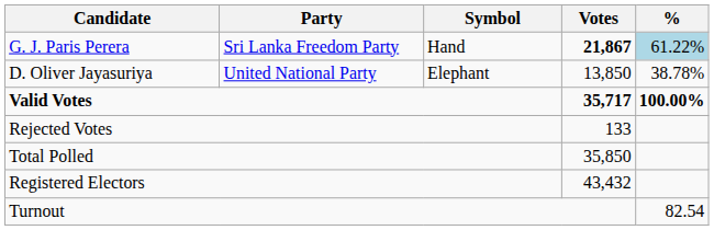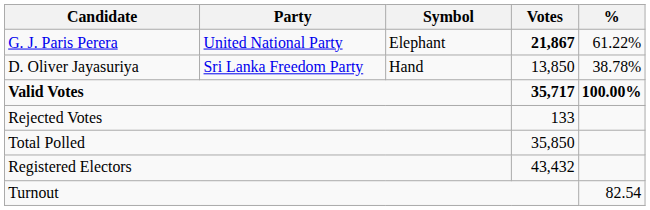 <table class="wikitable" border="1" style="text-align:right;">
 <tr>
 <th align=left width="190">Candidate</th>
 <th align=left width="180">Party</th>
 <th align=left width="120">Symbol</th>
 <th align=left width="60">Votes</th>
 <th align=left width="60">%</th>
 </tr>
 <tr>
 <td align=left><a href='#'>G. J. Paris Perera</a></td>
-<td align=left><a href='#'>Sri Lanka Freedom Party</a></td>
-<td align=left>Hand</td>
+<td align=left><a href='#'>United National Party</a></td>
+<td align=left>Elephant</td>
 <td><strong>21,867</strong></td>
-<td style="background: lightblue;">61.22%</td>
+<td>61.22%</td>
 </tr>
 <tr>
 <td align=left>D. Oliver Jayasuriya</td>
-<td align=left><a href='#'>United National Party</a></td>
-<td align=left>Elephant</td>
+<td align=left><a href='#'>Sri Lanka Freedom Party</a></td>
+<td align=left>Hand</td>
 <td>13,850</td>
 <td>38.78%</td>
 </tr>
 <tr>
 <td align=left colspan=3><strong>Valid Votes</strong></td>
 <td><strong>35,717</strong></td>
 <td><strong>100.00%</strong></td>
 </tr>
 <tr>
 <td align=left colspan=3>Rejected Votes</td>
 <td>133</td>
 <td></td>
 </tr>
 <tr>
 <td align=left colspan=3>Total Polled</td>
 <td>35,850</td>
 <td></td>
 </tr>
 <tr>
 <td align=left colspan=3>Registered Electors</td>
 <td>43,432</td>
 <td></td>
 </tr>
 <tr>
 <td align=left colspan=4>Turnout</td>
 <td>82.54</td>
 </tr>
 </table>
